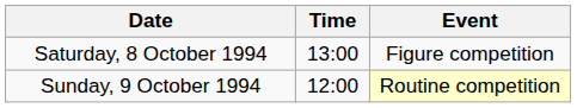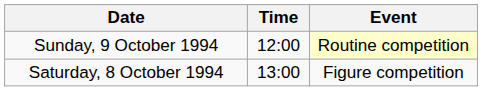 <table class = "wikitable" style="text-align:center;">
 <tr>
 <th width=220>Date</th>
 <th width=50>Time</th>
 <th width=150>Event</th>
 </tr>
 <tr>
+<td>Sunday, 9 October 1994</td>
+<td>12:00</td>
+<td bgcolor=ffffcc>Routine competition</td>
+</tr>
+<tr>
 <td>Saturday, 8 October 1994</td>
 <td>13:00</td>
 <td>Figure competition</td>
 </tr>
-<tr>
-<td>Sunday, 9 October 1994</td>
-<td>12:00</td>
-<td bgcolor=ffffcc>Routine competition</td>
-</tr>
 </table>
